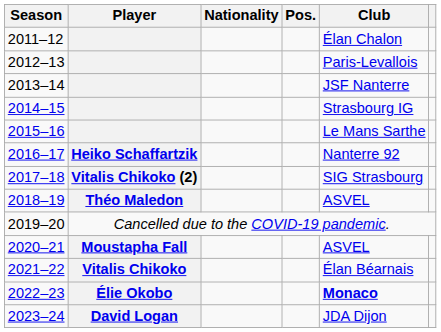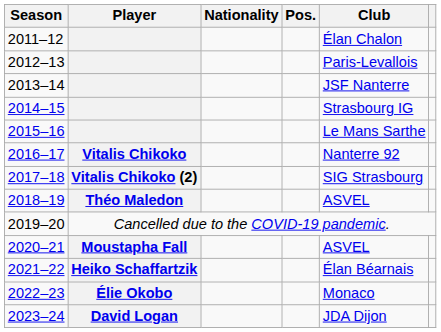 <table class="wikitable sortable plainrowheaders">
 <tr>
 <th scope="col">Season</th>
 <th scope="col">Player</th>
 <th scope="col">Nationality</th>
 <th scope="col">Pos.</th>
 <th scope="col">Club</th>
 <th scope="col" class="unsortable"></th>
 </tr>
 <tr>
 <td>2011–12</td>
 <th scope="row"></th>
 <td></td>
 <td style="text-align:center;"></td>
 <td><a href='#'>Élan Chalon</a></td>
 <td style="text-align:center"></td>
 </tr>
 <tr>
 <td>2012–13</td>
 <th scope="row"></th>
 <td></td>
 <td style="text-align:center;"></td>
 <td><a href='#'>Paris-Levallois</a></td>
 <td style="text-align:center"></td>
 </tr>
 <tr>
 <td>2013–14</td>
 <th scope="row"></th>
 <td></td>
 <td style="text-align:center;"></td>
 <td><a href='#'>JSF Nanterre</a></td>
 <td style="text-align:center"></td>
 </tr>
 <tr>
 <td><a href='#'>2014–15</a></td>
 <th scope="row"></th>
 <td></td>
 <td style="text-align:center;"></td>
 <td><a href='#'>Strasbourg IG</a></td>
 <td style="text-align:center"></td>
 </tr>
 <tr>
 <td><a href='#'>2015–16</a></td>
 <th scope="row"></th>
 <td></td>
 <td style="text-align:center;"></td>
 <td><a href='#'>Le Mans Sarthe</a></td>
 <td style="text-align:center"></td>
 </tr>
 <tr>
 <td><a href='#'>2016–17</a></td>
-<th scope="row"><a href='#'>Heiko Schaffartzik</a></th>
+<th scope="row"><a href='#'>Vitalis Chikoko</a></th>
 <td></td>
 <td style="text-align:center;"></td>
 <td><a href='#'>Nanterre 92</a></td>
 <td></td>
 </tr>
 <tr>
 <td><a href='#'>2017–18</a></td>
 <th scope="row"><a href='#'>Vitalis Chikoko</a> (2)</th>
 <td></td>
 <td style="text-align:center;"></td>
 <td><a href='#'>SIG Strasbourg</a></td>
 <td style="text-align:center"></td>
 </tr>
 <tr>
 <td><a href='#'>2018–19</a></td>
 <th scope="row"><a href='#'>Théo Maledon</a></th>
 <td></td>
 <td style="text-align:center;"></td>
 <td><a href='#'>ASVEL</a></td>
 <td style="text-align:center"></td>
 </tr>
 <tr>
 <td>2019–20</td>
 <td colspan="5" style="text-align:center;"><em>Cancelled due to the <a href='#'>COVID-19 pandemic</a>.</em></td>
 </tr>
 <tr>
 <td><a href='#'>2020–21</a></td>
 <th scope="row"><a href='#'>Moustapha Fall</a></th>
 <td></td>
 <td style="text-align:center;"></td>
 <td><a href='#'>ASVEL</a></td>
 <td style="text-align:center"></td>
 </tr>
 <tr>
 <td><a href='#'>2021–22</a></td>
-<th scope="row"><a href='#'>Vitalis Chikoko</a></th>
+<th scope="row"><a href='#'>Heiko Schaffartzik</a></th>
 <td></td>
 <td></td>
 <td><a href='#'>Élan Béarnais</a></td>
 <td></td>
 </tr>
 <tr>
 <td><a href='#'>2022–23</a></td>
 <th scope="row"><a href='#'>Élie Okobo</a></th>
 <td></td>
 <td align="center"></td>
-<td><strong><a href='#'>Monaco</a></strong></td>
+<td><a href='#'>Monaco</a></td>
 <td align="center"></td>
 </tr>
 <tr>
 <td><a href='#'>2023–24</a></td>
 <th scope="row"><a href='#'>David Logan</a></th>
 <td></td>
 <td></td>
 <td><a href='#'>JDA Dijon</a></td>
 <td align="center"></td>
 </tr>
 </table>
